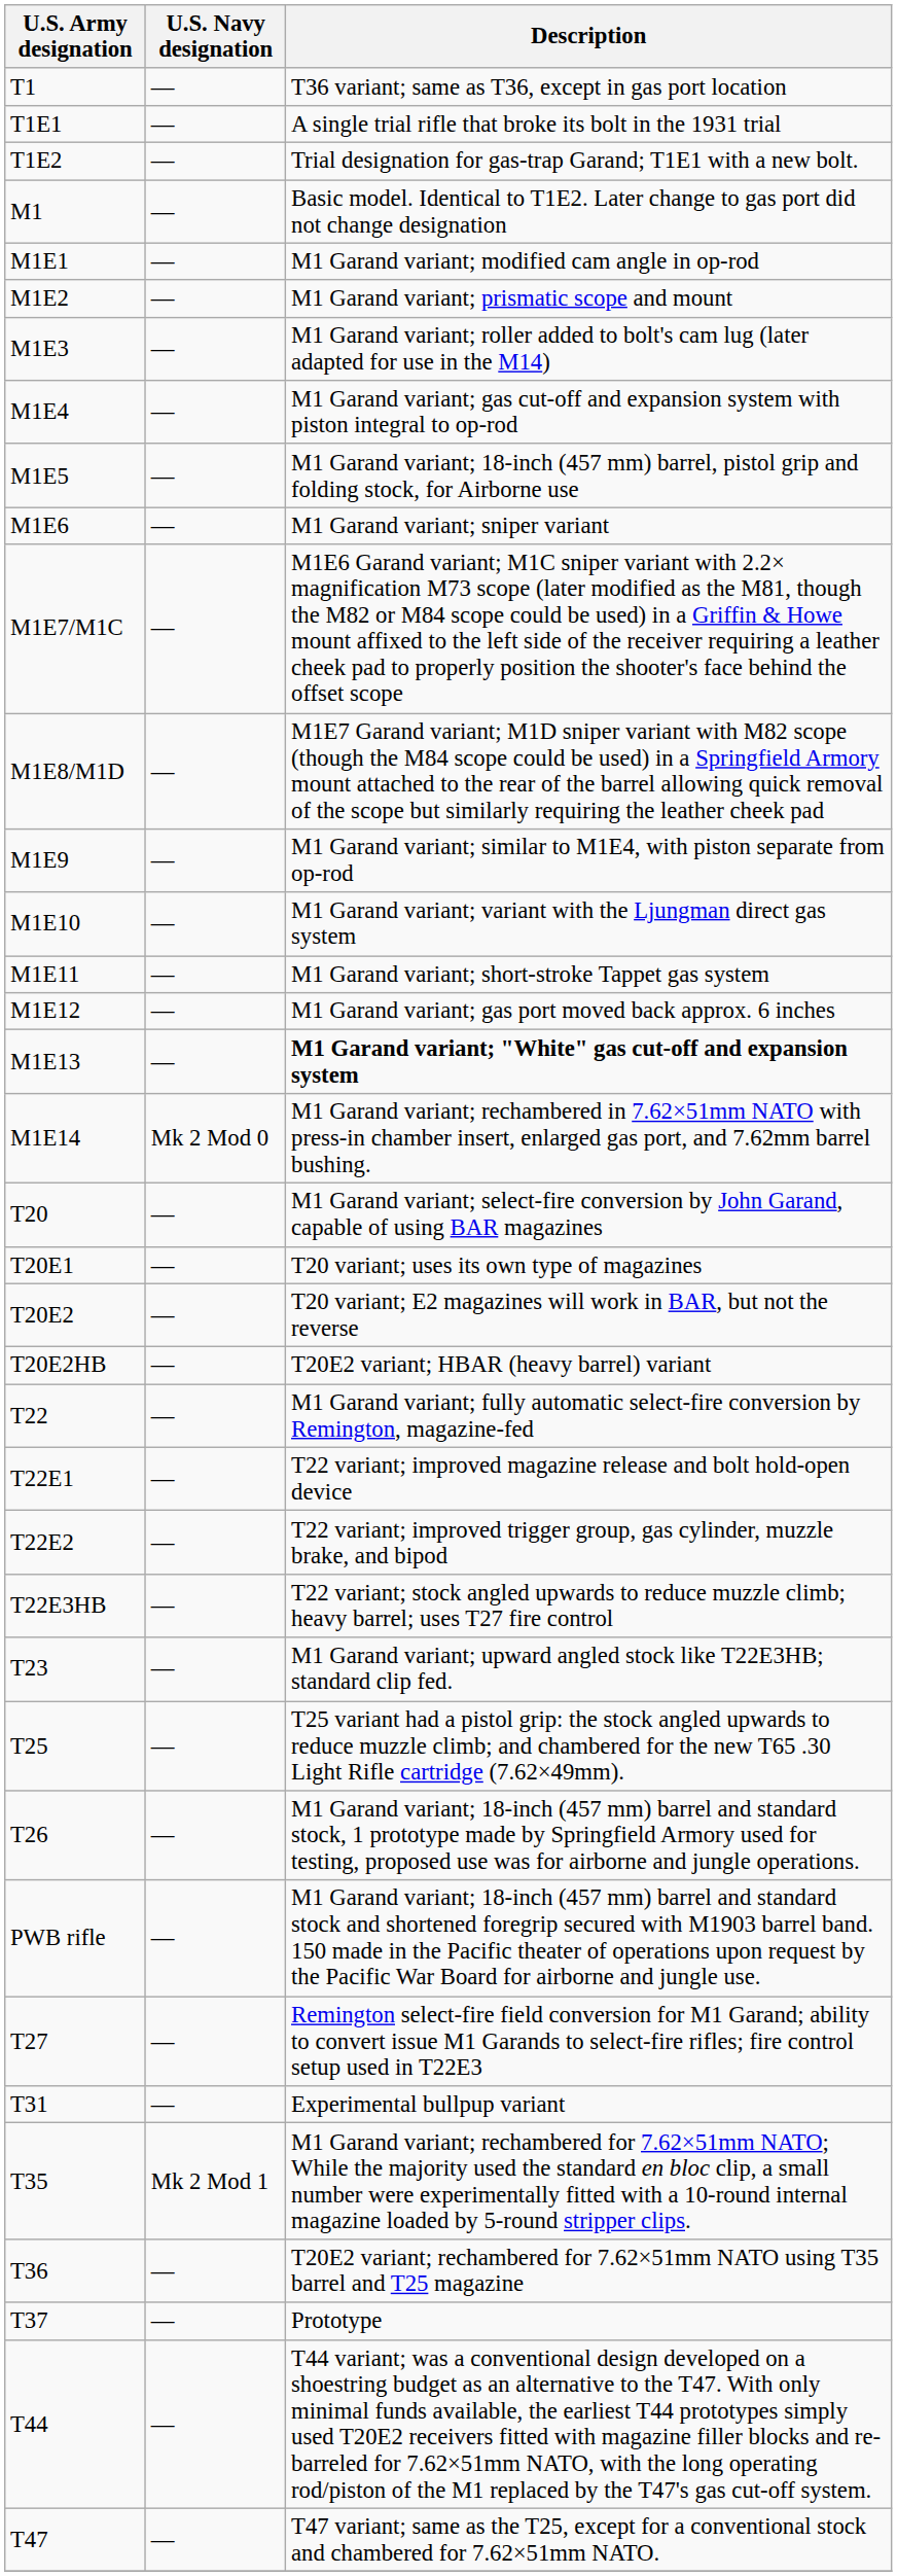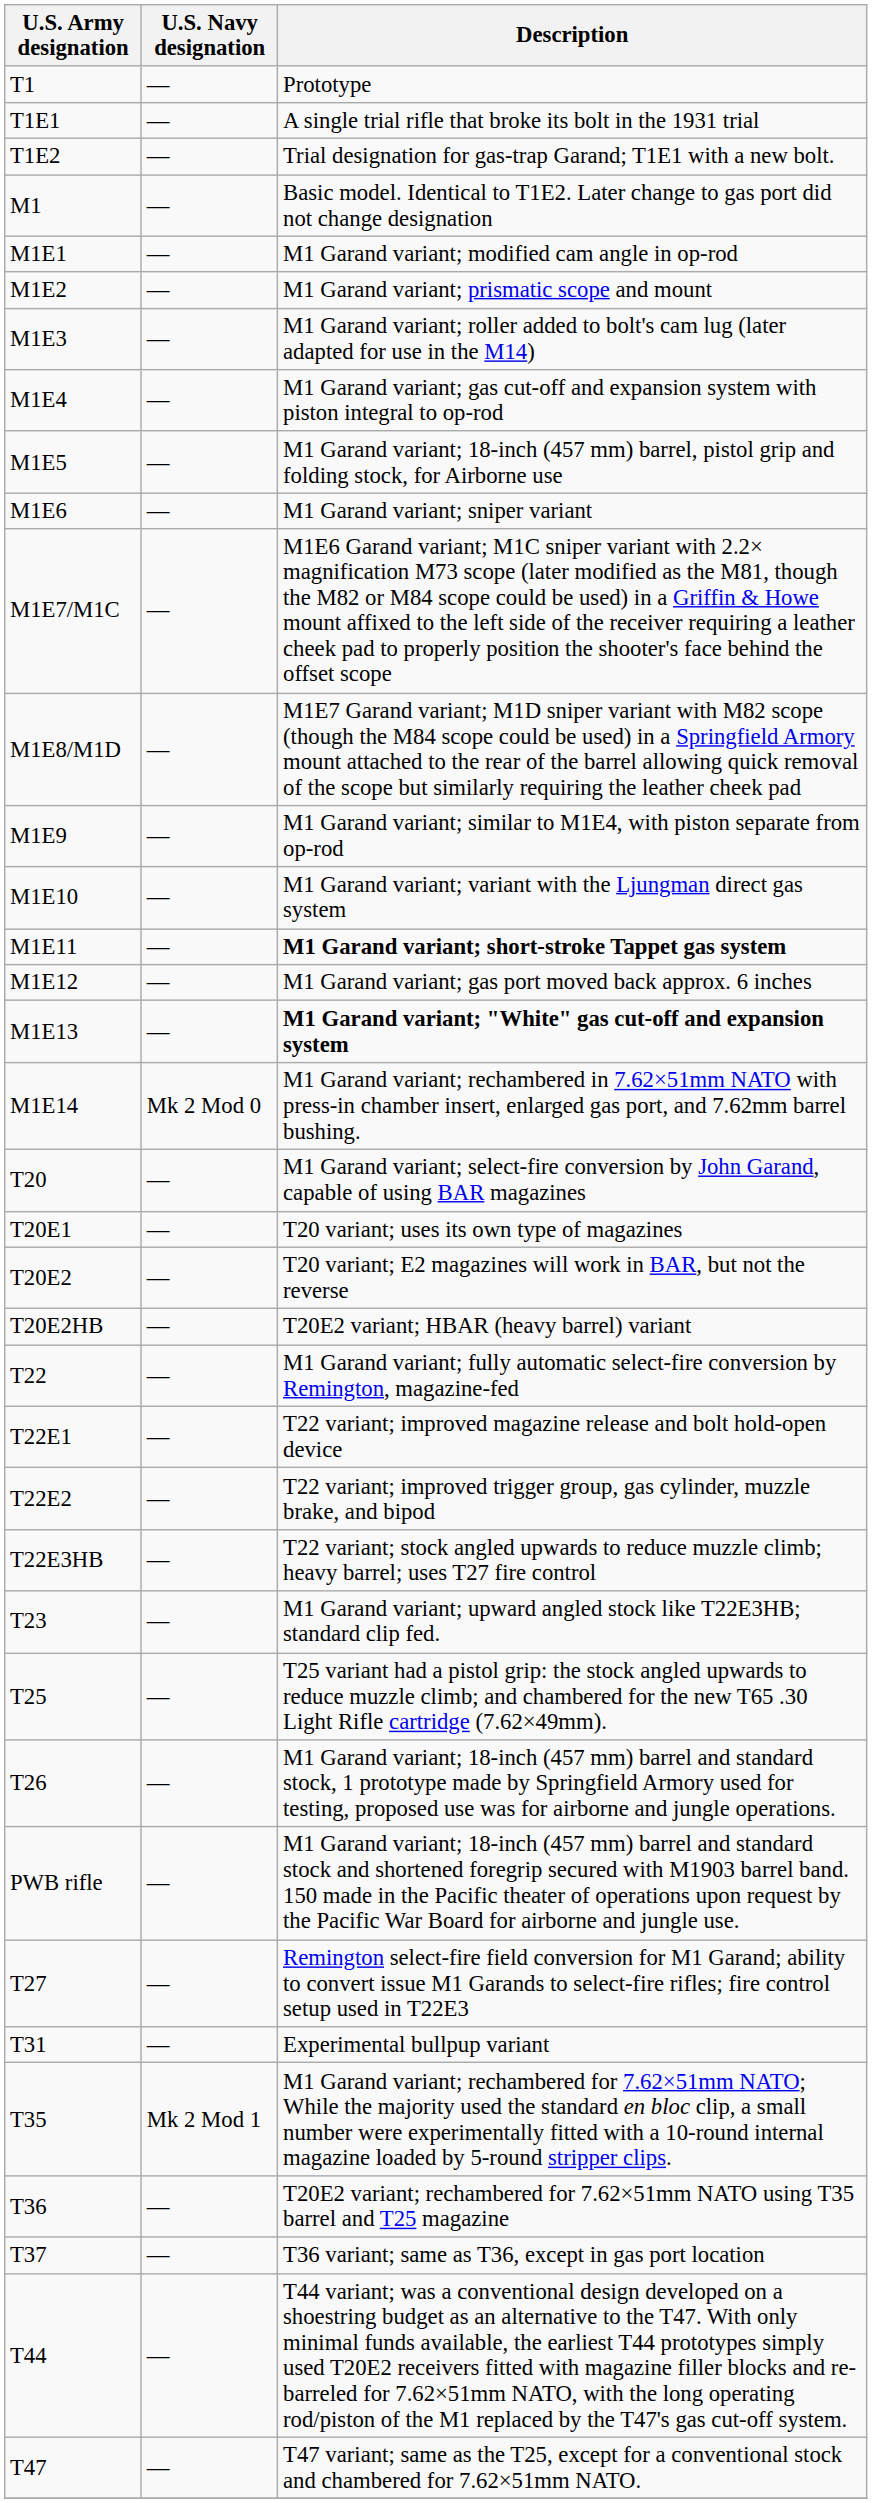 <table class="wikitable">
 <tr>
 <th>U.S. Army designation</th>
 <th>U.S. Navy designation</th>
 <th>Description</th>
 </tr>
 <tr>
 <td>T1</td>
 <td>—</td>
-<td>T36 variant; same as T36, except in gas port location</td>
+<td>Prototype</td>
 </tr>
 <tr>
 <td>T1E1</td>
 <td>—</td>
 <td>A single trial rifle that broke its bolt in the 1931 trial</td>
 </tr>
 <tr>
 <td>T1E2</td>
 <td>—</td>
 <td>Trial designation for gas-trap Garand; T1E1 with a new bolt.</td>
 </tr>
 <tr>
 <td>M1</td>
 <td>—</td>
 <td>Basic model. Identical to T1E2. Later change to gas port did not change designation</td>
 </tr>
 <tr>
 <td>M1E1</td>
 <td>—</td>
 <td>M1 Garand variant; modified cam angle in op-rod</td>
 </tr>
 <tr>
 <td>M1E2</td>
 <td>—</td>
 <td>M1 Garand variant; <a href='#'>prismatic scope</a> and mount</td>
 </tr>
 <tr>
 <td>M1E3</td>
 <td>—</td>
 <td>M1 Garand variant; roller added to bolt's cam lug (later adapted for use in the <a href='#'>M14</a>)</td>
 </tr>
 <tr>
 <td>M1E4</td>
 <td>—</td>
 <td>M1 Garand variant; gas cut-off and expansion system with piston integral to op-rod</td>
 </tr>
 <tr>
 <td>M1E5</td>
 <td>—</td>
 <td>M1 Garand variant; 18-inch (457 mm) barrel, pistol grip and folding stock, for Airborne use</td>
 </tr>
 <tr>
 <td>M1E6</td>
 <td>—</td>
 <td>M1 Garand variant; sniper variant</td>
 </tr>
 <tr>
 <td>M1E7/M1C</td>
 <td>—</td>
 <td>M1E6 Garand variant; M1C sniper variant with 2.2× magnification M73 scope (later modified as the M81, though the M82 or M84 scope could be used) in a <a href='#'>Griffin & Howe</a> mount affixed to the left side of the receiver requiring a leather cheek pad to properly position the shooter's face behind the offset scope</td>
 </tr>
 <tr>
 <td>M1E8/M1D</td>
 <td>—</td>
 <td>M1E7 Garand variant; M1D sniper variant with M82 scope (though the M84 scope could be used) in a <a href='#'>Springfield Armory</a> mount attached to the rear of the barrel allowing quick removal of the scope but similarly requiring the leather cheek pad</td>
 </tr>
 <tr>
 <td>M1E9</td>
 <td>—</td>
 <td>M1 Garand variant; similar to M1E4, with piston separate from op-rod</td>
 </tr>
 <tr>
 <td>M1E10</td>
 <td>—</td>
 <td>M1 Garand variant; variant with the <a href='#'>Ljungman</a> direct gas system</td>
 </tr>
 <tr>
 <td>M1E11</td>
 <td>—</td>
-<td>M1 Garand variant; short-stroke Tappet gas system</td>
+<td><strong>M1 Garand variant; short-stroke Tappet gas system</strong></td>
 </tr>
 <tr>
 <td>M1E12</td>
 <td>—</td>
 <td>M1 Garand variant; gas port moved back approx. 6 inches</td>
 </tr>
 <tr>
 <td>M1E13</td>
 <td>—</td>
 <td><strong>M1 Garand variant; "White" gas cut-off and expansion system</strong></td>
 </tr>
 <tr>
 <td>M1E14</td>
 <td>Mk 2 Mod 0</td>
 <td>M1 Garand variant; rechambered in <a href='#'>7.62×51mm NATO</a> with press-in chamber insert, enlarged gas port, and 7.62mm barrel bushing.</td>
 </tr>
 <tr>
 <td>T20</td>
 <td>—</td>
 <td>M1 Garand variant; select-fire conversion by <a href='#'>John Garand</a>, capable of using <a href='#'>BAR</a> magazines</td>
 </tr>
 <tr>
 <td>T20E1</td>
 <td>—</td>
 <td>T20 variant; uses its own type of magazines</td>
 </tr>
 <tr>
 <td>T20E2</td>
 <td>—</td>
 <td>T20 variant; E2 magazines will work in <a href='#'>BAR</a>, but not the reverse</td>
 </tr>
 <tr>
 <td>T20E2HB</td>
 <td>—</td>
 <td>T20E2 variant; HBAR (heavy barrel) variant</td>
 </tr>
 <tr>
 <td>T22</td>
 <td>—</td>
 <td>M1 Garand variant; fully automatic select-fire conversion by <a href='#'>Remington</a>, magazine-fed</td>
 </tr>
 <tr>
 <td>T22E1</td>
 <td>—</td>
 <td>T22 variant; improved magazine release and bolt hold-open device</td>
 </tr>
 <tr>
 <td>T22E2</td>
 <td>—</td>
 <td>T22 variant; improved trigger group, gas cylinder, muzzle brake, and bipod</td>
 </tr>
 <tr>
 <td>T22E3HB</td>
 <td>—</td>
 <td>T22 variant; stock angled upwards to reduce muzzle climb; heavy barrel; uses T27 fire control</td>
 </tr>
 <tr>
 <td>T23</td>
 <td>—</td>
 <td>M1 Garand variant; upward angled stock like T22E3HB; standard clip fed.</td>
 </tr>
 <tr>
 <td>T25</td>
 <td>—</td>
 <td>T25 variant had a pistol grip: the stock angled upwards to reduce muzzle climb; and chambered for the new T65 .30 Light Rifle <a href='#'>cartridge</a> (7.62×49mm).</td>
 </tr>
 <tr>
 <td>T26</td>
 <td>—</td>
 <td>M1 Garand variant; 18-inch (457 mm) barrel and standard stock, 1 prototype made by Springfield Armory used for testing, proposed use was for airborne and jungle operations.</td>
 </tr>
 <tr>
 <td>PWB rifle</td>
 <td>—</td>
 <td>M1 Garand variant; 18-inch (457 mm) barrel and standard stock and shortened foregrip secured with M1903 barrel band. 150 made in the Pacific theater of operations upon request by the Pacific War Board for airborne and jungle use.</td>
 </tr>
 <tr>
 <td>T27</td>
 <td>—</td>
 <td><a href='#'>Remington</a> select-fire field conversion for M1 Garand; ability to convert issue M1 Garands to select-fire rifles; fire control setup used in T22E3</td>
 </tr>
 <tr>
 <td>T31</td>
 <td>—</td>
 <td>Experimental bullpup variant</td>
 </tr>
 <tr>
 <td>T35</td>
 <td>Mk 2 Mod 1</td>
 <td>M1 Garand variant; rechambered for <a href='#'>7.62×51mm NATO</a>; While the majority used the standard <em>en bloc</em> clip, a small number were experimentally fitted with a 10-round internal magazine loaded by 5-round <a href='#'>stripper clips</a>.</td>
 </tr>
 <tr>
 <td>T36</td>
 <td>—</td>
 <td>T20E2 variant; rechambered for 7.62×51mm NATO using T35 barrel and <a href='#'>T25</a> magazine</td>
 </tr>
 <tr>
 <td>T37</td>
 <td>—</td>
-<td>Prototype</td>
+<td>T36 variant; same as T36, except in gas port location</td>
 </tr>
 <tr>
 <td>T44</td>
 <td>—</td>
 <td>T44 variant; was a conventional design developed on a shoestring budget as an alternative to the T47. With only minimal funds available, the earliest T44 prototypes simply used T20E2 receivers fitted with magazine filler blocks and re-barreled for 7.62×51mm NATO, with the long operating rod/piston of the M1 replaced by the T47's gas cut-off system.</td>
 </tr>
 <tr>
 <td>T47</td>
 <td>—</td>
 <td>T47 variant; same as the T25, except for a conventional stock and chambered for 7.62×51mm NATO.</td>
 </tr>
 <tr>
 </tr>
 </table>
